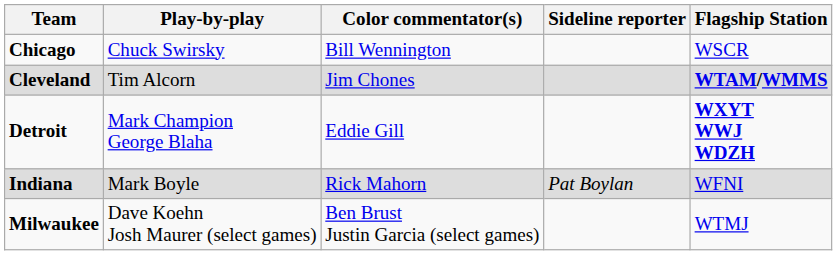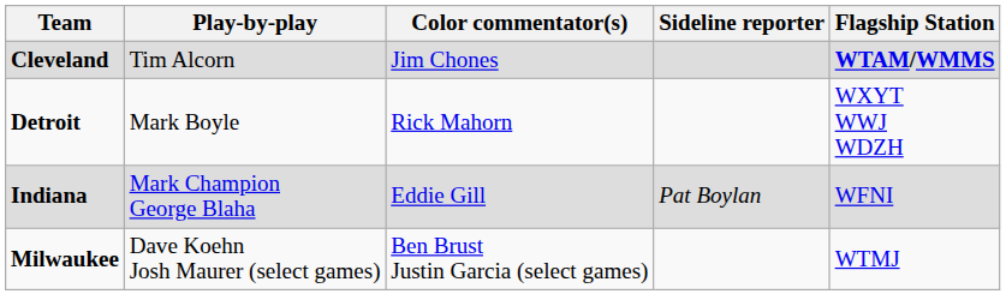 <table class="wikitable">
 <tr>
 <th>Team</th>
 <th>Play-by-play</th>
 <th>Color commentator(s)</th>
 <th>Sideline reporter</th>
 <th>Flagship Station</th>
-</tr>
-<tr>
-<td><strong>Chicago</strong></td>
-<td><a href='#'>Chuck Swirsky</a></td>
-<td><a href='#'>Bill Wennington</a></td>
-<td></td>
-<td><a href='#'>WSCR</a></td>
 </tr>
 <tr style="background:#ddd;">
 <td><strong>Cleveland</strong></td>
 <td>Tim Alcorn</td>
 <td><a href='#'>Jim Chones</a></td>
 <td></td>
 <td><strong><a href='#'>WTAM</a>/<a href='#'>WMMS</a></strong></td>
 </tr>
 <tr>
 <td><strong>Detroit</strong></td>
-<td><a href='#'>Mark Champion</a> <br><a href='#'>George Blaha</a> </td>
-<td><a href='#'>Eddie Gill</a></td>
+<td>Mark Boyle</td>
+<td><a href='#'>Rick Mahorn</a></td>
 <td></td>
-<td><strong><a href='#'>WXYT</a><br><a href='#'>WWJ</a><br><a href='#'>WDZH</a> </strong></td>
+<td><a href='#'>WXYT</a><br><a href='#'>WWJ</a><br><a href='#'>WDZH</a> </td>
 </tr>
 <tr style="background:#ddd;">
 <td><strong>Indiana</strong></td>
-<td>Mark Boyle</td>
-<td><a href='#'>Rick Mahorn</a></td>
+<td><a href='#'>Mark Champion</a> <br><a href='#'>George Blaha</a> </td>
+<td><a href='#'>Eddie Gill</a></td>
 <td><em>Pat Boylan</em></td>
 <td><a href='#'>WFNI</a></td>
 </tr>
 <tr>
 <td><strong>Milwaukee</strong></td>
 <td>Dave Koehn<br>Josh Maurer (select games)</td>
 <td><a href='#'>Ben Brust</a>  <br> Justin Garcia (select games)</td>
 <td></td>
 <td><a href='#'>WTMJ</a></td>
 </tr>
 </table>
